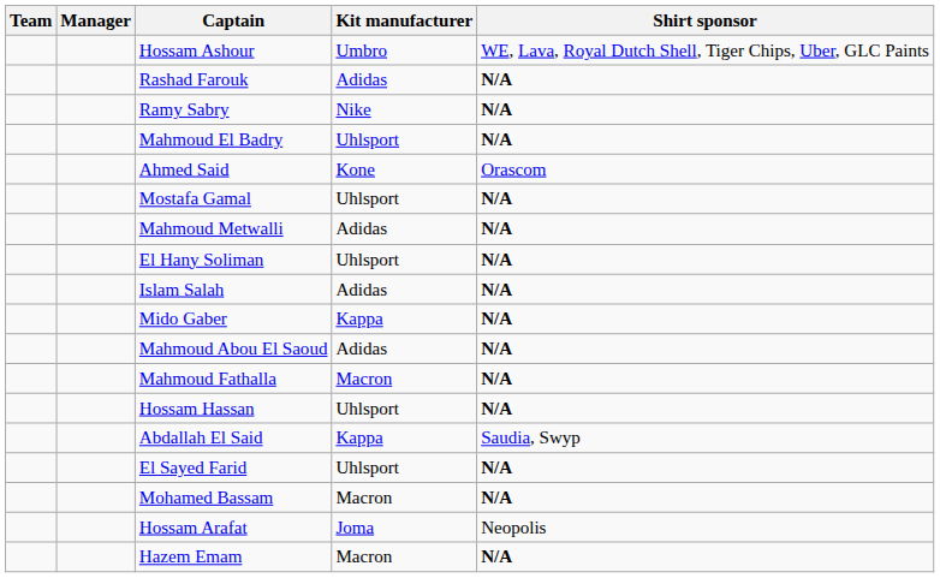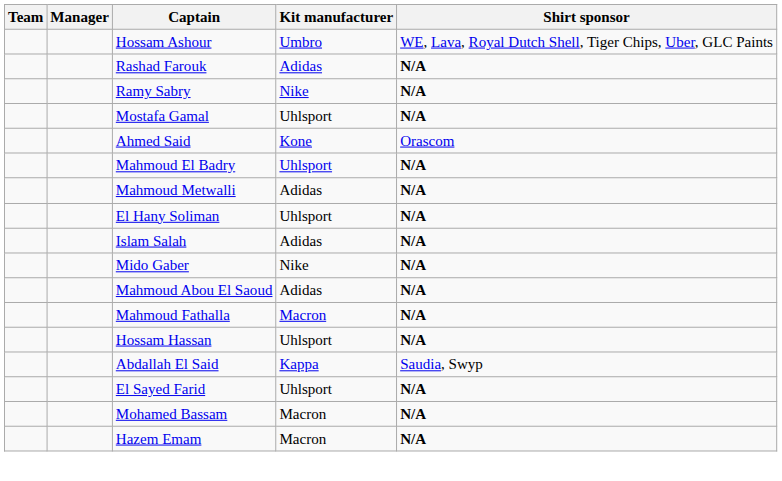 <table class="wikitable sortable" style="text-align:left; font-size:95%">
 <tr>
 <th>Team</th>
 <th>Manager</th>
 <th>Captain</th>
 <th>Kit manufacturer</th>
 <th>Shirt sponsor</th>
 </tr>
 <tr>
 <td></td>
 <td></td>
 <td> <a href='#'>Hossam Ashour</a></td>
 <td> <a href='#'>Umbro</a></td>
 <td><a href='#'>WE</a>, <a href='#'>Lava</a>, <a href='#'>Royal Dutch Shell</a>, Tiger Chips, <a href='#'>Uber</a>, GLC Paints</td>
 </tr>
 <tr>
 <td></td>
 <td></td>
 <td> <a href='#'>Rashad Farouk</a></td>
 <td> <a href='#'>Adidas</a></td>
 <td><strong>N/A</strong></td>
 </tr>
 <tr>
 <td></td>
 <td></td>
 <td> <a href='#'>Ramy Sabry</a></td>
 <td> <a href='#'>Nike</a></td>
 <td><strong>N/A</strong></td>
 </tr>
 <tr>
 <td></td>
 <td></td>
-<td> <a href='#'>Mahmoud El Badry</a></td>
-<td> <a href='#'>Uhlsport</a></td>
+<td> <a href='#'>Mostafa Gamal</a></td>
+<td> Uhlsport</td>
 <td><strong>N/A</strong></td>
 </tr>
 <tr>
 <td></td>
 <td></td>
 <td> <a href='#'>Ahmed Said</a></td>
 <td> <a href='#'>Kone</a></td>
 <td><a href='#'>Orascom</a></td>
 </tr>
 <tr>
 <td></td>
 <td></td>
-<td> <a href='#'>Mostafa Gamal</a></td>
-<td> Uhlsport</td>
+<td> <a href='#'>Mahmoud El Badry</a></td>
+<td> <a href='#'>Uhlsport</a></td>
 <td><strong>N/A</strong></td>
 </tr>
 <tr>
 <td></td>
 <td></td>
 <td> <a href='#'>Mahmoud Metwalli</a></td>
 <td> Adidas</td>
 <td><strong>N/A</strong></td>
 </tr>
 <tr>
 <td></td>
 <td></td>
 <td> <a href='#'>El Hany Soliman</a></td>
 <td> Uhlsport</td>
 <td><strong>N/A</strong></td>
 </tr>
 <tr>
 <td></td>
 <td></td>
 <td> <a href='#'>Islam Salah</a></td>
 <td> Adidas</td>
 <td><strong>N/A</strong></td>
 </tr>
 <tr>
 <td></td>
 <td></td>
 <td> <a href='#'>Mido Gaber</a></td>
-<td> <a href='#'>Kappa</a></td>
+<td> Nike</td>
 <td><strong>N/A</strong></td>
 </tr>
 <tr>
 <td></td>
 <td></td>
 <td> <a href='#'>Mahmoud Abou El Saoud</a></td>
 <td> Adidas</td>
 <td><strong>N/A</strong></td>
 </tr>
 <tr>
 <td></td>
 <td></td>
 <td> <a href='#'>Mahmoud Fathalla</a></td>
 <td> <a href='#'>Macron</a></td>
 <td><strong>N/A</strong></td>
 </tr>
 <tr>
 <td></td>
 <td></td>
 <td> <a href='#'>Hossam Hassan</a></td>
 <td> Uhlsport</td>
 <td><strong>N/A</strong></td>
 </tr>
 <tr>
 <td></td>
 <td></td>
 <td> <a href='#'>Abdallah El Said</a></td>
 <td> <a href='#'>Kappa</a></td>
 <td><a href='#'>Saudia</a>, Swyp</td>
 </tr>
 <tr>
 <td></td>
 <td></td>
 <td> <a href='#'>El Sayed Farid</a></td>
 <td> Uhlsport</td>
 <td><strong>N/A</strong></td>
 </tr>
 <tr>
 <td></td>
 <td></td>
 <td> <a href='#'>Mohamed Bassam</a></td>
 <td> Macron</td>
 <td><strong>N/A</strong></td>
 </tr>
 <tr>
 <td></td>
 <td></td>
-<td> <a href='#'>Hossam Arafat</a></td>
-<td> <a href='#'>Joma</a></td>
-<td>Neopolis</td>
-</tr>
-<tr>
-<td></td>
-<td></td>
 <td> <a href='#'>Hazem Emam</a></td>
 <td> Macron</td>
 <td><strong>N/A</strong></td>
 </tr>
 </table>
